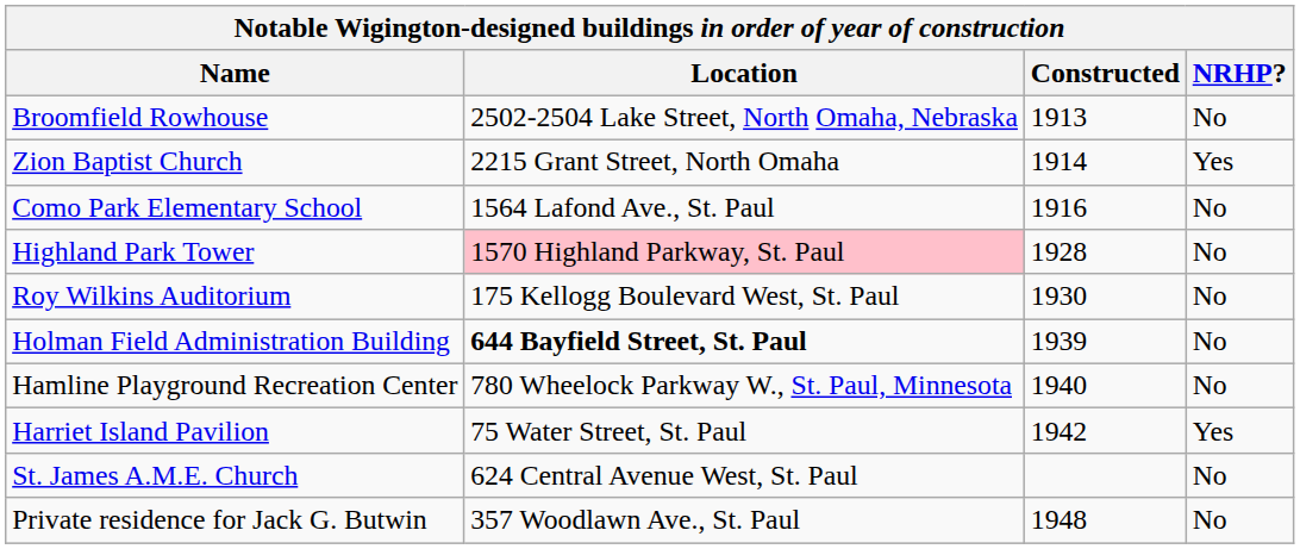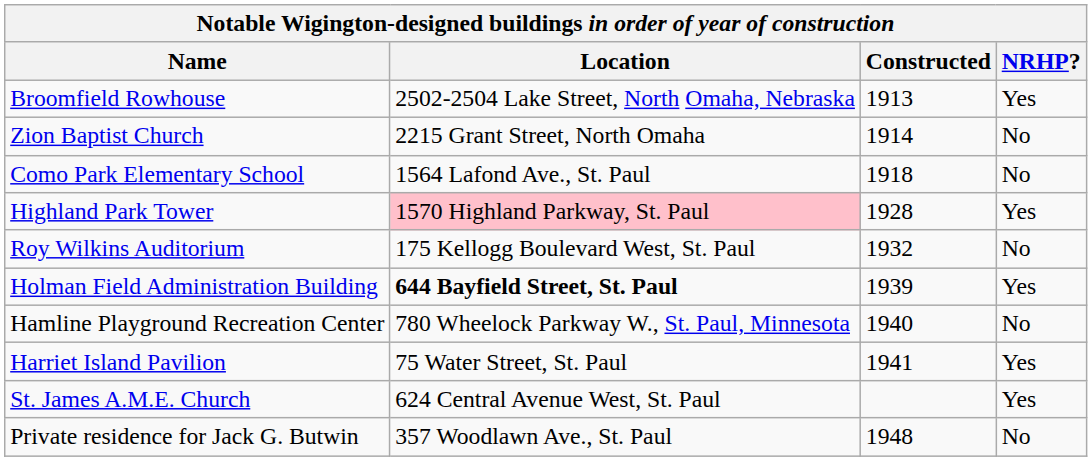 <table class="wikitable">
 <tr>
 <th align="center" colspan="6"><strong>Notable Wigington-designed buildings</strong> <em>in order of year of construction</em></th>
 </tr>
 <tr>
 <th>Name</th>
 <th>Location</th>
 <th>Constructed</th>
 <th><a href='#'>NRHP</a>?</th>
 </tr>
 <tr>
 <td><a href='#'>Broomfield Rowhouse</a></td>
 <td>2502-2504 Lake Street, <a href='#'>North</a> <a href='#'>Omaha, Nebraska</a></td>
 <td>1913</td>
-<td>No</td>
+<td>Yes</td>
 </tr>
 <tr>
 <td><a href='#'>Zion Baptist Church</a></td>
 <td>2215 Grant Street, North Omaha</td>
 <td>1914</td>
-<td>Yes</td>
+<td>No</td>
 </tr>
 <tr>
 <td><a href='#'>Como Park Elementary School</a></td>
 <td>1564 Lafond Ave., St. Paul</td>
-<td>1916</td>
+<td>1918</td>
 <td>No</td>
 </tr>
 <tr>
 <td><a href='#'>Highland Park Tower</a></td>
 <td style="background: pink;">1570 Highland Parkway, St. Paul</td>
 <td>1928</td>
-<td>No</td>
+<td>Yes</td>
 </tr>
 <tr>
 <td><a href='#'>Roy Wilkins Auditorium</a></td>
 <td>175 Kellogg Boulevard West, St. Paul</td>
-<td>1930</td>
+<td>1932</td>
 <td>No</td>
 </tr>
 <tr>
 <td><a href='#'>Holman Field Administration Building</a></td>
 <td><strong>644 Bayfield Street, St. Paul</strong></td>
 <td>1939</td>
-<td>No</td>
+<td>Yes</td>
 </tr>
 <tr>
 <td>Hamline Playground Recreation Center</td>
 <td>780 Wheelock Parkway W., <a href='#'>St. Paul, Minnesota</a></td>
 <td>1940</td>
 <td>No</td>
 </tr>
 <tr>
 <td><a href='#'>Harriet Island Pavilion</a></td>
 <td>75 Water Street, St. Paul</td>
-<td>1942</td>
+<td>1941</td>
 <td>Yes</td>
 </tr>
 <tr>
 <td><a href='#'>St. James A.M.E. Church</a></td>
 <td>624 Central Avenue West, St. Paul</td>
 <td></td>
-<td>No</td>
+<td>Yes</td>
 </tr>
 <tr>
 <td>Private residence for Jack G. Butwin</td>
 <td>357 Woodlawn Ave., St. Paul</td>
 <td>1948</td>
 <td>No</td>
 </tr>
 </table>
